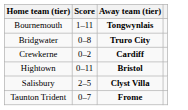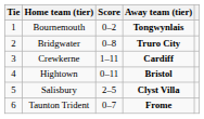 <table class="wikitable" style="text-align:center; font-size:85%">
 <tr>
+<th>Tie</th>
 <th>Home team (tier)</th>
 <th>Score</th>
 <th>Away team (tier)</th>
 <th></th>
 </tr>
 <tr>
+<td align="center">1</td>
 <td>Bournemouth</td>
-<td align="center">1–11</td>
+<td align="center">0–2</td>
 <td><strong>Tongwynlais</strong></td>
 <td></td>
 </tr>
 <tr>
+<td align="center">2</td>
 <td>Bridgwater</td>
 <td align="center">0–8</td>
 <td><strong>Truro City</strong></td>
 <td></td>
 </tr>
 <tr>
+<td align="center">3</td>
 <td>Crewkerne</td>
-<td align="center">0–2</td>
+<td align="center">1–11</td>
 <td><strong>Cardiff</strong></td>
 <td></td>
 </tr>
 <tr>
+<td align="center">4</td>
 <td>Hightown</td>
 <td align="center">0–11</td>
 <td><strong>Bristol</strong></td>
 <td></td>
 </tr>
 <tr>
+<td align="center">5</td>
 <td>Salisbury</td>
 <td align="center">2–5</td>
 <td><strong>Clyst Villa</strong></td>
 <td></td>
 </tr>
 <tr>
+<td align="center">6</td>
 <td>Taunton Trident</td>
 <td align="center">0–7</td>
 <td><strong>Frome</strong></td>
 <td></td>
 </tr>
 </table>
